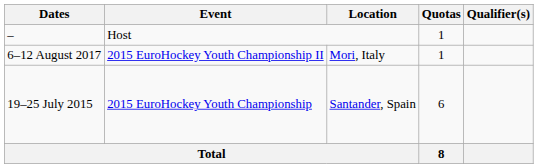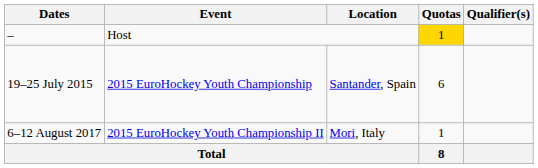 <table class=wikitable>
 <tr>
 <th>Dates</th>
 <th>Event</th>
 <th>Location</th>
 <th>Quotas</th>
 <th>Qualifier(s)</th>
 </tr>
 <tr>
 <td>–</td>
 <td colspan=2>Host</td>
-<td style="text-align: center;">1</td>
-<td></td>
-</tr>
-<tr>
-<td>6–12 August 2017</td>
-<td><a href='#'>2015 EuroHockey Youth Championship II</a></td>
-<td><a href='#'>Mori</a>, Italy</td>
-<td style="text-align: center;">1</td>
+<td style="background: gold; text-align: center;">1</td>
 <td></td>
 </tr>
 <tr>
 <td>19–25 July 2015</td>
 <td><a href='#'>2015 EuroHockey Youth Championship</a></td>
 <td><a href='#'>Santander</a>, Spain</td>
 <td style="text-align: center;">6</td>
 <td><br><br><br><br><br></td>
 </tr>
 <tr>
+<td>6–12 August 2017</td>
+<td><a href='#'>2015 EuroHockey Youth Championship II</a></td>
+<td><a href='#'>Mori</a>, Italy</td>
+<td style="text-align: center;">1</td>
+<td></td>
+</tr>
+<tr>
 <th colspan="3">Total</th>
 <th>8</th>
 <th></th>
 </tr>
 </table>
